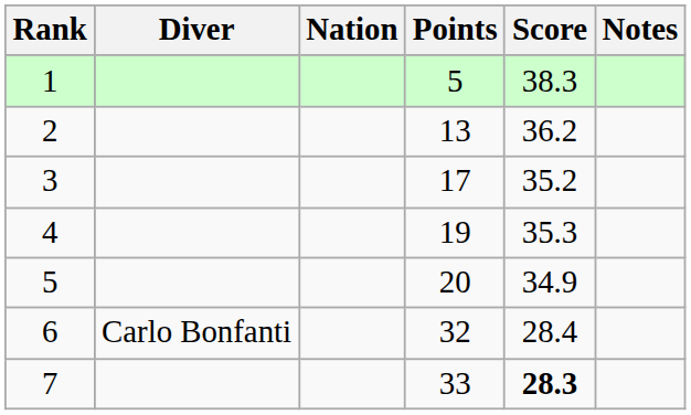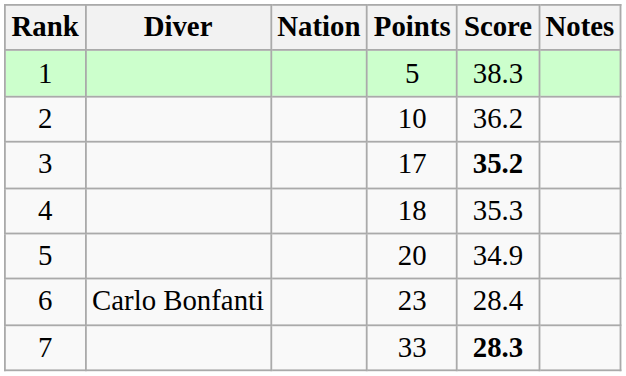 <table class="wikitable sortable" style="text-align:center">
 <tr>
 <th>Rank</th>
 <th>Diver</th>
 <th>Nation</th>
 <th>Points</th>
 <th>Score</th>
 <th>Notes</th>
 </tr>
 <tr style="background:#cfc;">
 <td>1</td>
 <td align=left></td>
 <td align=left></td>
 <td>5</td>
 <td>38.3</td>
 <td></td>
 </tr>
 <tr>
 <td>2</td>
 <td align=left></td>
 <td align=left></td>
-<td>13</td>
+<td>10</td>
 <td>36.2</td>
 <td></td>
 </tr>
 <tr>
 <td>3</td>
 <td align=left></td>
 <td align=left></td>
 <td>17</td>
-<td>35.2</td>
+<td><strong>35.2</strong></td>
 <td></td>
 </tr>
 <tr>
 <td>4</td>
 <td align=left></td>
 <td align=left></td>
-<td>19</td>
+<td>18</td>
 <td>35.3</td>
 <td></td>
 </tr>
 <tr>
 <td>5</td>
 <td align=left></td>
 <td align=left></td>
 <td>20</td>
 <td>34.9</td>
 <td></td>
 </tr>
 <tr>
 <td>6</td>
 <td align=left>Carlo Bonfanti</td>
 <td align=left></td>
-<td>32</td>
+<td>23</td>
 <td>28.4</td>
 <td></td>
 </tr>
 <tr>
 <td>7</td>
 <td align=left></td>
 <td align=left></td>
 <td>33</td>
 <td><strong>28.3</strong></td>
 <td></td>
 </tr>
 </table>
